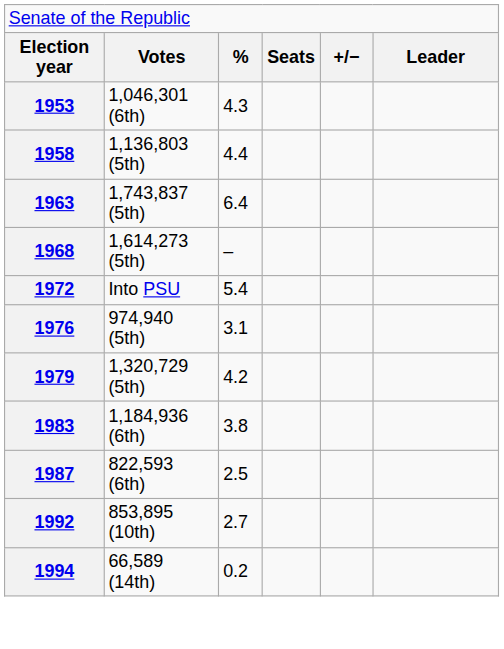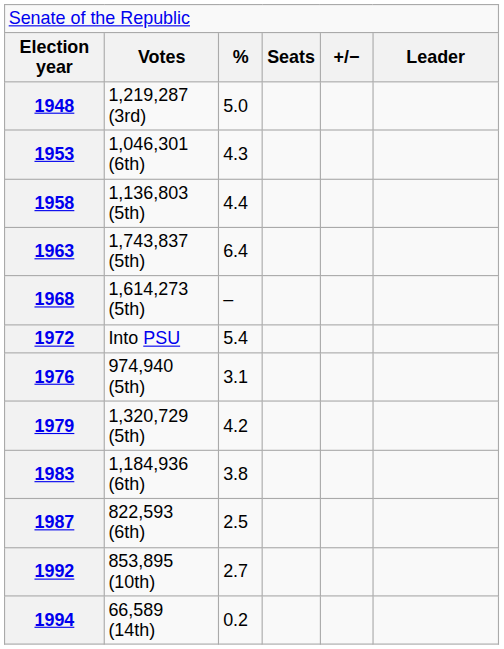 <table class=wikitable style="width:50%; border:1px #AAAAFF solid">
 <tr>
 <td colspan=6><a href='#'>Senate of the Republic</a></td>
 </tr>
 <tr>
 <th width=13%>Election year</th>
 <th width=16%>Votes</th>
 <th width=6%>%</th>
 <th width=1%>Seats</th>
 <th width=8%>+/−</th>
 <th width=19%>Leader</th>
+</tr>
+<tr>
+<th><a href='#'>1948</a></th>
+<td>1,219,287 (3rd)</td>
+<td>5.0</td>
+<td></td>
+<td></td>
+<td></td>
 </tr>
 <tr>
 <th><a href='#'>1953</a></th>
 <td>1,046,301 (6th)</td>
 <td>4.3</td>
 <td></td>
 <td></td>
 <td></td>
 </tr>
 <tr>
 <th><a href='#'>1958</a></th>
 <td>1,136,803 (5th)</td>
 <td>4.4</td>
 <td></td>
 <td></td>
 <td></td>
 </tr>
 <tr>
 <th><a href='#'>1963</a></th>
 <td>1,743,837 (5th)</td>
 <td>6.4</td>
 <td></td>
 <td></td>
 <td></td>
 </tr>
 <tr>
 <th><a href='#'>1968</a></th>
 <td>1,614,273 (5th)</td>
 <td>–</td>
 <td></td>
 <td></td>
 <td></td>
 </tr>
 <tr>
 <th><a href='#'>1972</a></th>
 <td>Into <a href='#'>PSU</a></td>
 <td>5.4</td>
 <td></td>
 <td></td>
 <td></td>
 </tr>
 <tr>
 <th><a href='#'>1976</a></th>
 <td>974,940 (5th)</td>
 <td>3.1</td>
 <td></td>
 <td></td>
 <td></td>
 </tr>
 <tr>
 <th><a href='#'>1979</a></th>
 <td>1,320,729 (5th)</td>
 <td>4.2</td>
 <td></td>
 <td></td>
 <td></td>
 </tr>
 <tr>
 <th><a href='#'>1983</a></th>
 <td>1,184,936 (6th)</td>
 <td>3.8</td>
 <td></td>
 <td></td>
 <td></td>
 </tr>
 <tr>
 <th><a href='#'>1987</a></th>
 <td>822,593 (6th)</td>
 <td>2.5</td>
 <td></td>
 <td></td>
 <td></td>
 </tr>
 <tr>
 <th><a href='#'>1992</a></th>
 <td>853,895 (10th)</td>
 <td>2.7</td>
 <td></td>
 <td></td>
 <td></td>
 </tr>
 <tr>
 <th><a href='#'>1994</a></th>
 <td>66,589 (14th)</td>
 <td>0.2</td>
 <td></td>
 <td></td>
 <td></td>
 </tr>
 </table>
